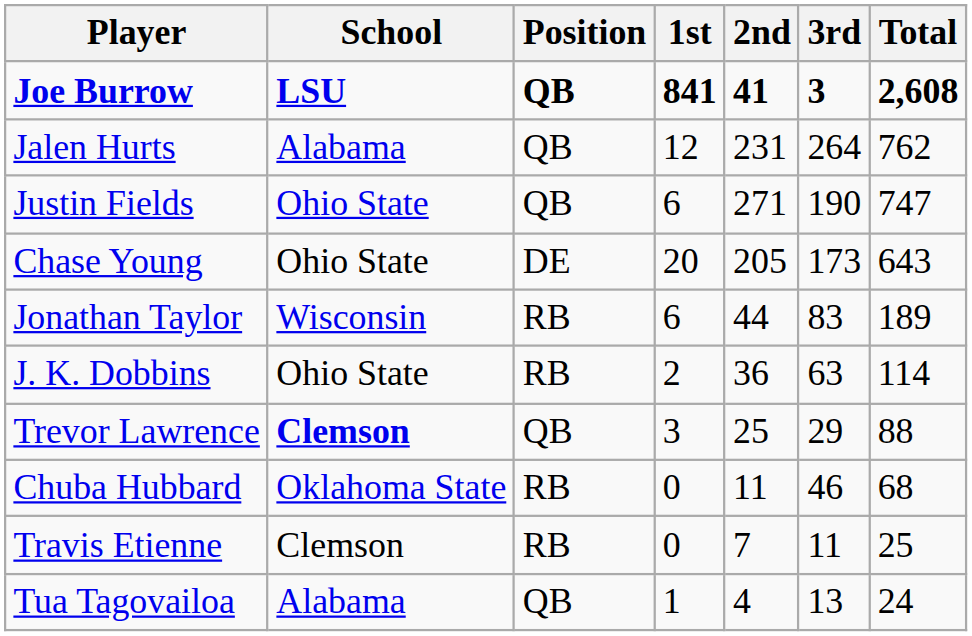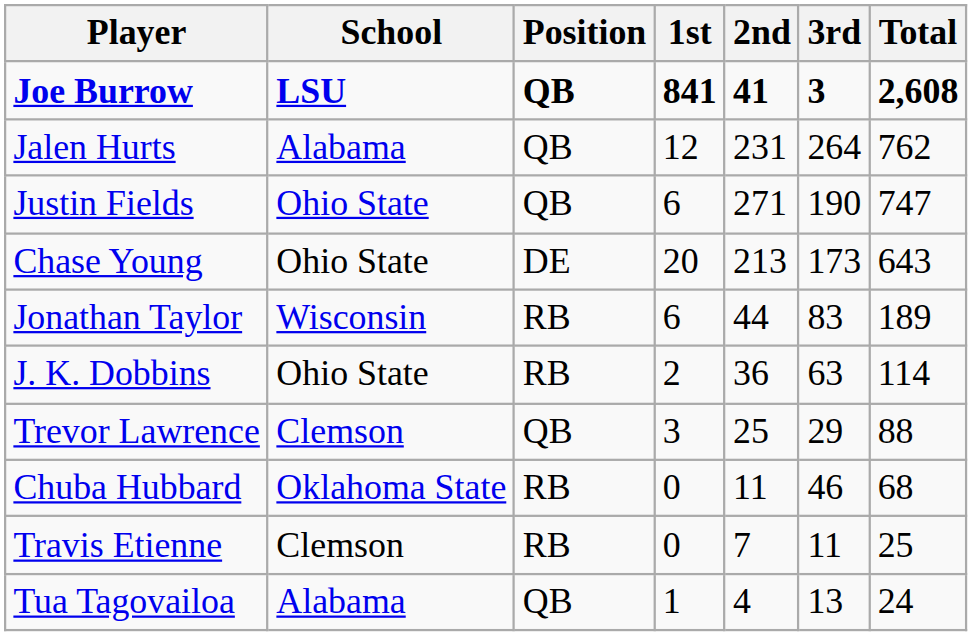 <table class="wikitable">
 <tr>
 <th>Player</th>
 <th>School</th>
 <th>Position</th>
 <th>1st</th>
 <th>2nd</th>
 <th>3rd</th>
 <th>Total</th>
 </tr>
 <tr>
 <td><strong><a href='#'>Joe Burrow</a></strong></td>
 <td><strong><a href='#'>LSU</a></strong></td>
 <td><strong>QB</strong></td>
 <td><strong>841</strong></td>
 <td><strong>41</strong></td>
 <td><strong>3</strong></td>
 <td><strong>2,608</strong></td>
 </tr>
 <tr>
 <td><a href='#'>Jalen Hurts</a></td>
 <td><a href='#'>Alabama</a></td>
 <td>QB</td>
 <td>12</td>
 <td>231</td>
 <td>264</td>
 <td>762</td>
 </tr>
 <tr>
 <td><a href='#'>Justin Fields</a></td>
 <td><a href='#'>Ohio State</a></td>
 <td>QB</td>
 <td>6</td>
 <td>271</td>
 <td>190</td>
 <td>747</td>
 </tr>
 <tr>
 <td><a href='#'>Chase Young</a></td>
 <td>Ohio State</td>
 <td>DE</td>
 <td>20</td>
-<td>205</td>
+<td>213</td>
 <td>173</td>
 <td>643</td>
 </tr>
 <tr>
 <td><a href='#'>Jonathan Taylor</a></td>
 <td><a href='#'>Wisconsin</a></td>
 <td>RB</td>
 <td>6</td>
 <td>44</td>
 <td>83</td>
 <td>189</td>
 </tr>
 <tr>
 <td><a href='#'>J. K. Dobbins</a></td>
 <td>Ohio State</td>
 <td>RB</td>
 <td>2</td>
 <td>36</td>
 <td>63</td>
 <td>114</td>
 </tr>
 <tr>
 <td><a href='#'>Trevor Lawrence</a></td>
-<td><strong><a href='#'>Clemson</a></strong></td>
+<td><a href='#'>Clemson</a></td>
 <td>QB</td>
 <td>3</td>
 <td>25</td>
 <td>29</td>
 <td>88</td>
 </tr>
 <tr>
 <td><a href='#'>Chuba Hubbard</a></td>
 <td><a href='#'>Oklahoma State</a></td>
 <td>RB</td>
 <td>0</td>
 <td>11</td>
 <td>46</td>
 <td>68</td>
 </tr>
 <tr>
 <td><a href='#'>Travis Etienne</a></td>
 <td>Clemson</td>
 <td>RB</td>
 <td>0</td>
 <td>7</td>
 <td>11</td>
 <td>25</td>
 </tr>
 <tr>
 <td><a href='#'>Tua Tagovailoa</a></td>
 <td><a href='#'>Alabama</a></td>
 <td>QB</td>
 <td>1</td>
 <td>4</td>
 <td>13</td>
 <td>24</td>
 </tr>
 </table>
